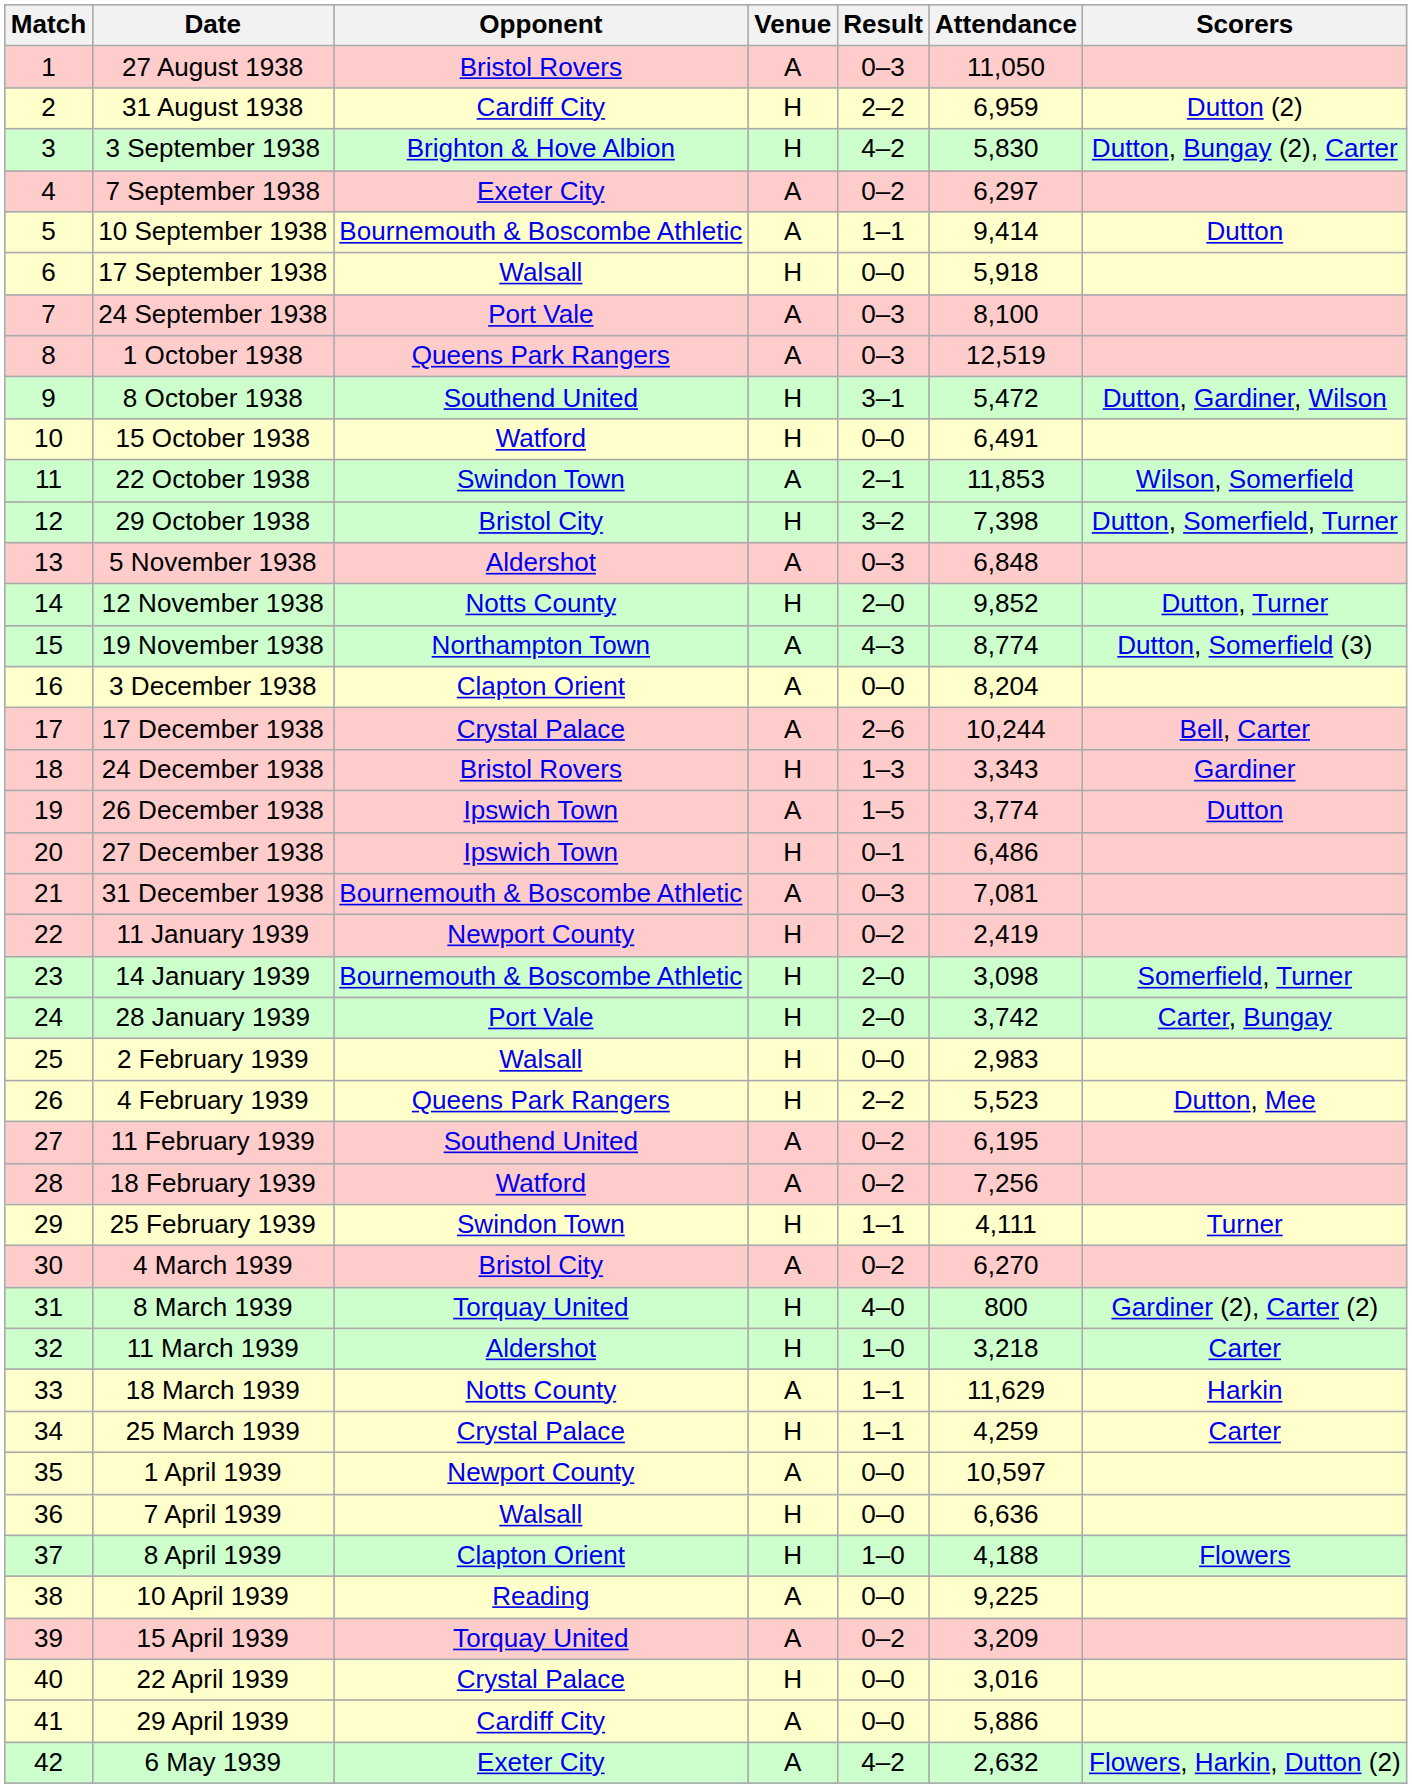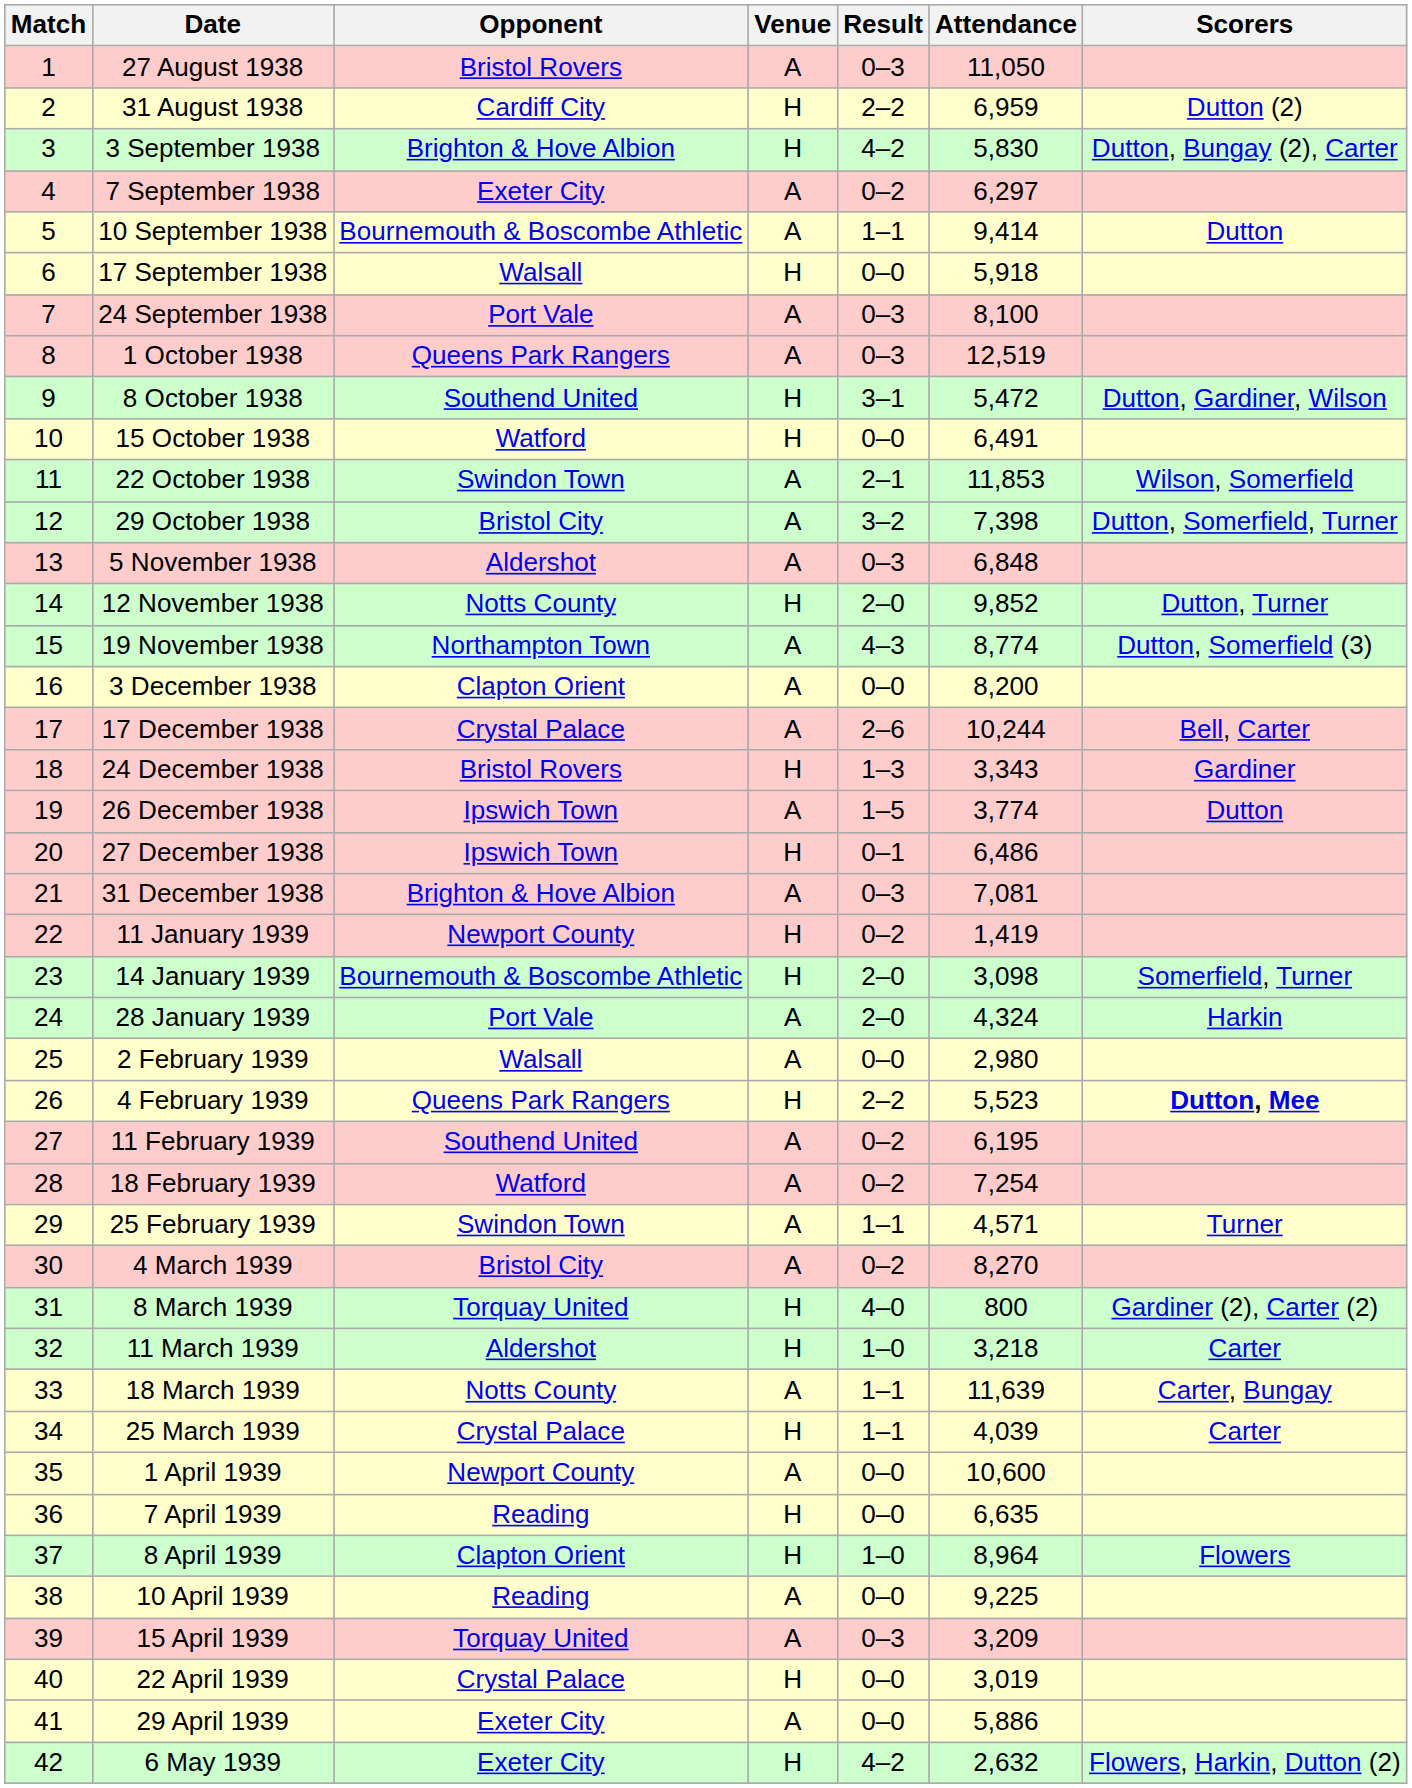 <table class="wikitable " style="font-size:100%; text-align:center">
 <tr>
 <th>Match</th>
 <th>Date</th>
 <th>Opponent</th>
 <th>Venue</th>
 <th>Result</th>
 <th>Attendance</th>
 <th>Scorers</th>
 </tr>
 <tr style="background: #FFCCCC;">
 <td>1</td>
 <td>27 August 1938</td>
 <td><a href='#'>Bristol Rovers</a></td>
 <td>A</td>
 <td>0–3</td>
 <td>11,050</td>
 <td></td>
 </tr>
 <tr style="background: #FFFFCC;">
 <td>2</td>
 <td>31 August 1938</td>
 <td><a href='#'>Cardiff City</a></td>
 <td>H</td>
 <td>2–2</td>
 <td>6,959</td>
 <td><a href='#'>Dutton</a> (2)</td>
 </tr>
 <tr style="background: #CCFFCC;">
 <td>3</td>
 <td>3 September 1938</td>
 <td><a href='#'>Brighton & Hove Albion</a></td>
 <td>H</td>
 <td>4–2</td>
 <td>5,830</td>
 <td><a href='#'>Dutton</a>, <a href='#'>Bungay</a> (2), <a href='#'>Carter</a></td>
 </tr>
 <tr style="background: #FFCCCC;">
 <td>4</td>
 <td>7 September 1938</td>
 <td><a href='#'>Exeter City</a></td>
 <td>A</td>
 <td>0–2</td>
 <td>6,297</td>
 <td></td>
 </tr>
 <tr style="background: #FFFFCC;">
 <td>5</td>
 <td>10 September 1938</td>
 <td><a href='#'>Bournemouth & Boscombe Athletic</a></td>
 <td>A</td>
 <td>1–1</td>
 <td>9,414</td>
 <td><a href='#'>Dutton</a></td>
 </tr>
 <tr style="background: #FFFFCC;">
 <td>6</td>
 <td>17 September 1938</td>
 <td><a href='#'>Walsall</a></td>
 <td>H</td>
 <td>0–0</td>
 <td>5,918</td>
 <td></td>
 </tr>
 <tr style="background: #FFCCCC;">
 <td>7</td>
 <td>24 September 1938</td>
 <td><a href='#'>Port Vale</a></td>
 <td>A</td>
 <td>0–3</td>
 <td>8,100</td>
 <td></td>
 </tr>
 <tr style="background: #FFCCCC;">
 <td>8</td>
 <td>1 October 1938</td>
 <td><a href='#'>Queens Park Rangers</a></td>
 <td>A</td>
 <td>0–3</td>
 <td>12,519</td>
 <td></td>
 </tr>
 <tr style="background: #CCFFCC;">
 <td>9</td>
 <td>8 October 1938</td>
 <td><a href='#'>Southend United</a></td>
 <td>H</td>
 <td>3–1</td>
 <td>5,472</td>
 <td><a href='#'>Dutton</a>, <a href='#'>Gardiner</a>, <a href='#'>Wilson</a></td>
 </tr>
 <tr style="background: #FFFFCC;">
 <td>10</td>
 <td>15 October 1938</td>
 <td><a href='#'>Watford</a></td>
 <td>H</td>
 <td>0–0</td>
 <td>6,491</td>
 <td></td>
 </tr>
 <tr style="background: #CCFFCC;">
 <td>11</td>
 <td>22 October 1938</td>
 <td><a href='#'>Swindon Town</a></td>
 <td>A</td>
 <td>2–1</td>
 <td>11,853</td>
 <td><a href='#'>Wilson</a>, <a href='#'>Somerfield</a></td>
 </tr>
 <tr style="background: #CCFFCC;">
 <td>12</td>
 <td>29 October 1938</td>
 <td><a href='#'>Bristol City</a></td>
-<td>H</td>
+<td>A</td>
 <td>3–2</td>
 <td>7,398</td>
 <td><a href='#'>Dutton</a>, <a href='#'>Somerfield</a>, <a href='#'>Turner</a></td>
 </tr>
 <tr style="background: #FFCCCC;">
 <td>13</td>
 <td>5 November 1938</td>
 <td><a href='#'>Aldershot</a></td>
 <td>A</td>
 <td>0–3</td>
 <td>6,848</td>
 <td></td>
 </tr>
 <tr style="background: #CCFFCC;">
 <td>14</td>
 <td>12 November 1938</td>
 <td><a href='#'>Notts County</a></td>
 <td>H</td>
 <td>2–0</td>
 <td>9,852</td>
 <td><a href='#'>Dutton</a>, <a href='#'>Turner</a></td>
 </tr>
 <tr style="background: #CCFFCC;">
 <td>15</td>
 <td>19 November 1938</td>
 <td><a href='#'>Northampton Town</a></td>
 <td>A</td>
 <td>4–3</td>
 <td>8,774</td>
 <td><a href='#'>Dutton</a>, <a href='#'>Somerfield</a> (3)</td>
 </tr>
 <tr style="background: #FFFFCC;">
 <td>16</td>
 <td>3 December 1938</td>
 <td><a href='#'>Clapton Orient</a></td>
 <td>A</td>
 <td>0–0</td>
-<td>8,204</td>
+<td>8,200</td>
 <td></td>
 </tr>
 <tr style="background: #FFCCCC;">
 <td>17</td>
 <td>17 December 1938</td>
 <td><a href='#'>Crystal Palace</a></td>
 <td>A</td>
 <td>2–6</td>
 <td>10,244</td>
 <td><a href='#'>Bell</a>, <a href='#'>Carter</a></td>
 </tr>
 <tr style="background: #FFCCCC;">
 <td>18</td>
 <td>24 December 1938</td>
 <td><a href='#'>Bristol Rovers</a></td>
 <td>H</td>
 <td>1–3</td>
 <td>3,343</td>
 <td><a href='#'>Gardiner</a></td>
 </tr>
 <tr style="background: #FFCCCC;">
 <td>19</td>
 <td>26 December 1938</td>
 <td><a href='#'>Ipswich Town</a></td>
 <td>A</td>
 <td>1–5</td>
 <td>3,774</td>
 <td><a href='#'>Dutton</a></td>
 </tr>
 <tr style="background: #FFCCCC;">
 <td>20</td>
 <td>27 December 1938</td>
 <td><a href='#'>Ipswich Town</a></td>
 <td>H</td>
 <td>0–1</td>
 <td>6,486</td>
 <td></td>
 </tr>
 <tr style="background: #FFCCCC;">
 <td>21</td>
 <td>31 December 1938</td>
-<td><a href='#'>Bournemouth & Boscombe Athletic</a></td>
+<td><a href='#'>Brighton & Hove Albion</a></td>
 <td>A</td>
 <td>0–3</td>
 <td>7,081</td>
 <td></td>
 </tr>
 <tr style="background: #FFCCCC;">
 <td>22</td>
 <td>11 January 1939</td>
 <td><a href='#'>Newport County</a></td>
 <td>H</td>
 <td>0–2</td>
-<td>2,419</td>
+<td>1,419</td>
 <td></td>
 </tr>
 <tr style="background: #CCFFCC;">
 <td>23</td>
 <td>14 January 1939</td>
 <td><a href='#'>Bournemouth & Boscombe Athletic</a></td>
 <td>H</td>
 <td>2–0</td>
 <td>3,098</td>
 <td><a href='#'>Somerfield</a>, <a href='#'>Turner</a></td>
 </tr>
 <tr style="background: #CCFFCC;">
 <td>24</td>
 <td>28 January 1939</td>
 <td><a href='#'>Port Vale</a></td>
-<td>H</td>
+<td>A</td>
 <td>2–0</td>
-<td>3,742</td>
-<td><a href='#'>Carter</a>, <a href='#'>Bungay</a></td>
+<td>4,324</td>
+<td><a href='#'>Harkin</a></td>
 </tr>
 <tr style="background: #FFFFCC;">
 <td>25</td>
 <td>2 February 1939</td>
 <td><a href='#'>Walsall</a></td>
-<td>H</td>
+<td>A</td>
 <td>0–0</td>
-<td>2,983</td>
+<td>2,980</td>
 <td></td>
 </tr>
 <tr style="background: #FFFFCC;">
 <td>26</td>
 <td>4 February 1939</td>
 <td><a href='#'>Queens Park Rangers</a></td>
 <td>H</td>
 <td>2–2</td>
 <td>5,523</td>
-<td><a href='#'>Dutton</a>, <a href='#'>Mee</a></td>
+<td><strong><a href='#'>Dutton</a>, <a href='#'>Mee</a></strong></td>
 </tr>
 <tr style="background: #FFCCCC;">
 <td>27</td>
 <td>11 February 1939</td>
 <td><a href='#'>Southend United</a></td>
 <td>A</td>
 <td>0–2</td>
 <td>6,195</td>
 <td></td>
 </tr>
 <tr style="background: #FFCCCC;">
 <td>28</td>
 <td>18 February 1939</td>
 <td><a href='#'>Watford</a></td>
 <td>A</td>
 <td>0–2</td>
-<td>7,256</td>
+<td>7,254</td>
 <td></td>
 </tr>
 <tr style="background: #FFFFCC;">
 <td>29</td>
 <td>25 February 1939</td>
 <td><a href='#'>Swindon Town</a></td>
-<td>H</td>
+<td>A</td>
 <td>1–1</td>
-<td>4,111</td>
+<td>4,571</td>
 <td><a href='#'>Turner</a></td>
 </tr>
 <tr style="background: #FFCCCC;">
 <td>30</td>
 <td>4 March 1939</td>
 <td><a href='#'>Bristol City</a></td>
 <td>A</td>
 <td>0–2</td>
-<td>6,270</td>
+<td>8,270</td>
 <td></td>
 </tr>
 <tr style="background: #CCFFCC;">
 <td>31</td>
 <td>8 March 1939</td>
 <td><a href='#'>Torquay United</a></td>
 <td>H</td>
 <td>4–0</td>
 <td>800</td>
 <td><a href='#'>Gardiner</a> (2), <a href='#'>Carter</a> (2)</td>
 </tr>
 <tr style="background: #CCFFCC;">
 <td>32</td>
 <td>11 March 1939</td>
 <td><a href='#'>Aldershot</a></td>
 <td>H</td>
 <td>1–0</td>
 <td>3,218</td>
 <td><a href='#'>Carter</a></td>
 </tr>
 <tr style="background: #FFFFCC;">
 <td>33</td>
 <td>18 March 1939</td>
 <td><a href='#'>Notts County</a></td>
 <td>A</td>
 <td>1–1</td>
-<td>11,629</td>
-<td><a href='#'>Harkin</a></td>
+<td>11,639</td>
+<td><a href='#'>Carter</a>, <a href='#'>Bungay</a></td>
 </tr>
 <tr style="background: #FFFFCC;">
 <td>34</td>
 <td>25 March 1939</td>
 <td><a href='#'>Crystal Palace</a></td>
 <td>H</td>
 <td>1–1</td>
-<td>4,259</td>
+<td>4,039</td>
 <td><a href='#'>Carter</a></td>
 </tr>
 <tr style="background: #FFFFCC;">
 <td>35</td>
 <td>1 April 1939</td>
 <td><a href='#'>Newport County</a></td>
 <td>A</td>
 <td>0–0</td>
-<td>10,597</td>
+<td>10,600</td>
 <td></td>
 </tr>
 <tr style="background: #FFFFCC;">
 <td>36</td>
 <td>7 April 1939</td>
-<td><a href='#'>Walsall</a></td>
+<td><a href='#'>Reading</a></td>
 <td>H</td>
 <td>0–0</td>
-<td>6,636</td>
+<td>6,635</td>
 <td></td>
 </tr>
 <tr style="background: #CCFFCC;">
 <td>37</td>
 <td>8 April 1939</td>
 <td><a href='#'>Clapton Orient</a></td>
 <td>H</td>
 <td>1–0</td>
-<td>4,188</td>
+<td>8,964</td>
 <td><a href='#'>Flowers</a></td>
 </tr>
 <tr style="background: #FFFFCC;">
 <td>38</td>
 <td>10 April 1939</td>
 <td><a href='#'>Reading</a></td>
 <td>A</td>
 <td>0–0</td>
 <td>9,225</td>
 <td></td>
 </tr>
 <tr style="background: #FFCCCC;">
 <td>39</td>
 <td>15 April 1939</td>
 <td><a href='#'>Torquay United</a></td>
 <td>A</td>
-<td>0–2</td>
+<td>0–3</td>
 <td>3,209</td>
 <td></td>
 </tr>
 <tr style="background: #FFFFCC;">
 <td>40</td>
 <td>22 April 1939</td>
 <td><a href='#'>Crystal Palace</a></td>
 <td>H</td>
 <td>0–0</td>
-<td>3,016</td>
+<td>3,019</td>
 <td></td>
 </tr>
 <tr style="background: #FFFFCC;">
 <td>41</td>
 <td>29 April 1939</td>
-<td><a href='#'>Cardiff City</a></td>
+<td><a href='#'>Exeter City</a></td>
 <td>A</td>
 <td>0–0</td>
 <td>5,886</td>
 <td></td>
 </tr>
 <tr style="background: #CCFFCC;">
 <td>42</td>
 <td>6 May 1939</td>
 <td><a href='#'>Exeter City</a></td>
-<td>A</td>
+<td>H</td>
 <td>4–2</td>
 <td>2,632</td>
 <td><a href='#'>Flowers</a>, <a href='#'>Harkin</a>, <a href='#'>Dutton</a> (2)</td>
 </tr>
 </table>
